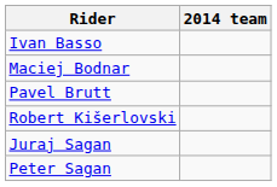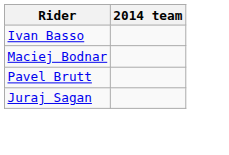 <table class="wikitable">
 <tr>
 <th>Rider</th>
 <th>2014 team</th>
 </tr>
 <tr>
 <td><a href='#'>Ivan Basso</a></td>
 <td></td>
 </tr>
 <tr>
 <td><a href='#'>Maciej Bodnar</a></td>
 <td></td>
 </tr>
 <tr>
 <td><a href='#'>Pavel Brutt</a></td>
 <td></td>
 </tr>
 <tr>
-<td><a href='#'>Robert Kišerlovski</a></td>
-<td></td>
-</tr>
-<tr>
 <td><a href='#'>Juraj Sagan</a></td>
 <td></td>
 </tr>
-<tr>
-<td><a href='#'>Peter Sagan</a></td>
-<td></td>
-</tr>
 </table>
